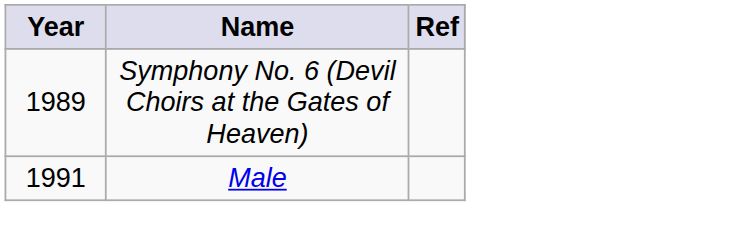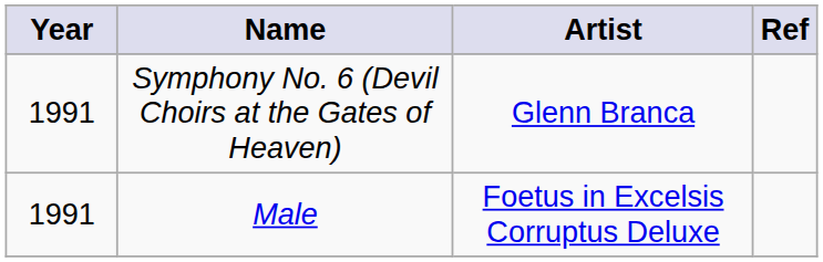 <table class="wikitable" style="font-size:96%; text-align:center; margin: 6px;">
 <tr>
 <th style="background:#dde; width:50px;">Year</th>
 <th style="background:#dde; width:165px;">Name</th>
+<th style="background:#dde; width:147px;">Artist</th>
 <th style="background:#dde; width:25px;">Ref</th>
 </tr>
 <tr>
-<td>1989</td>
+<td>1991</td>
 <td><em>Symphony No. 6 (Devil Choirs at the Gates of Heaven)</em></td>
+<td><a href='#'>Glenn Branca</a></td>
 <td></td>
 </tr>
 <tr>
 <td>1991</td>
 <td><em><a href='#'>Male</a></em></td>
+<td><a href='#'>Foetus in Excelsis Corruptus Deluxe</a></td>
 <td></td>
 </tr>
 </table>
